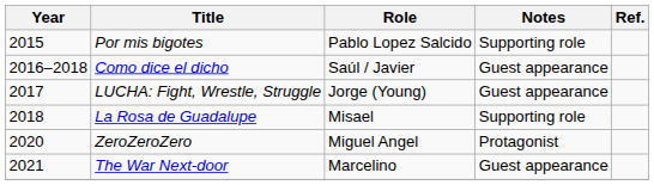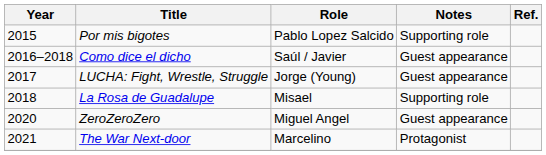 <table class="wikitable">
 <tr>
 <th>Year</th>
 <th>Title</th>
 <th>Role</th>
 <th>Notes</th>
 <th>Ref.</th>
 </tr>
 <tr>
 <td>2015</td>
 <td><em>Por mis bigotes</em></td>
 <td>Pablo Lopez Salcido</td>
 <td>Supporting role</td>
 <td></td>
 </tr>
 <tr>
 <td>2016–2018</td>
 <td><em><a href='#'>Como dice el dicho</a></em></td>
 <td>Saúl / Javier</td>
 <td>Guest appearance</td>
 <td></td>
 </tr>
 <tr>
 <td>2017</td>
 <td><em>LUCHA: Fight, Wrestle, Struggle</em></td>
 <td>Jorge (Young)</td>
 <td>Guest appearance</td>
 <td></td>
 </tr>
 <tr>
 <td>2018</td>
 <td><em><a href='#'>La Rosa de Guadalupe</a></em></td>
 <td>Misael</td>
 <td>Supporting role</td>
 <td></td>
 </tr>
 <tr>
 <td>2020</td>
 <td><em>ZeroZeroZero</em></td>
 <td>Miguel Angel</td>
-<td>Protagonist</td>
+<td>Guest appearance</td>
 <td></td>
 </tr>
 <tr>
 <td>2021</td>
 <td><em><a href='#'>The War Next-door</a></em></td>
 <td>Marcelino</td>
-<td>Guest appearance</td>
+<td>Protagonist</td>
 <td></td>
 </tr>
 <tr>
 </tr>
 </table>
